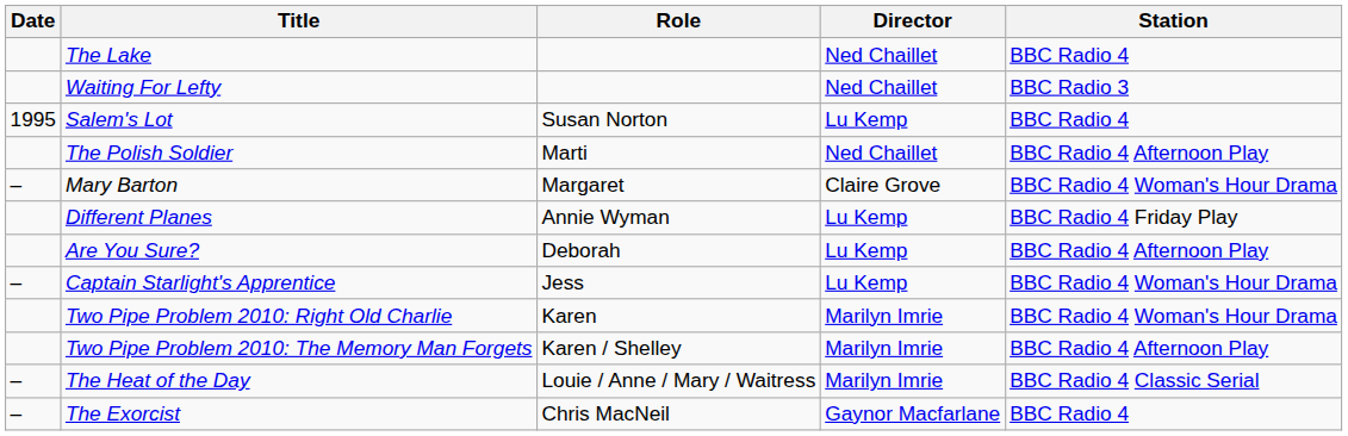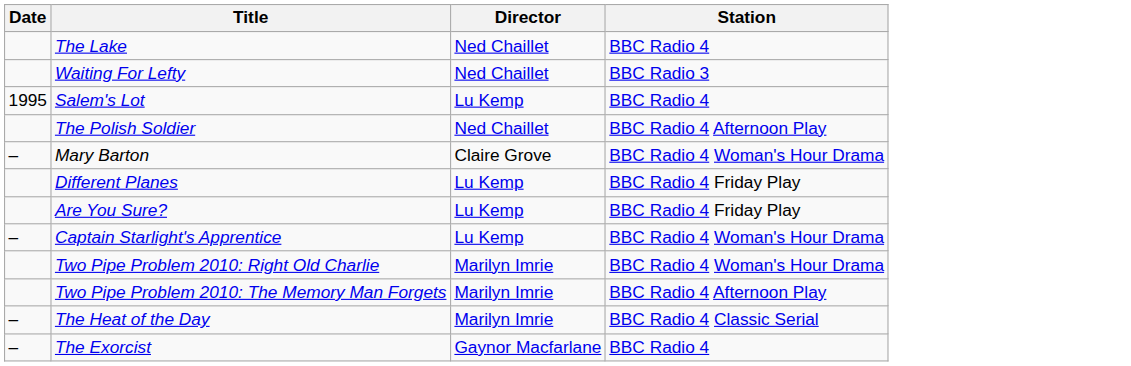 <table class="wikitable sortable">
 <tr>
 <th>Date</th>
 <th>Title</th>
-<th>Role</th>
 <th>Director</th>
 <th>Station</th>
 </tr>
 <tr>
 <td></td>
 <td><em><a href='#'>The Lake</a></em></td>
-<td></td>
 <td><a href='#'>Ned Chaillet</a></td>
 <td><a href='#'>BBC Radio 4</a></td>
 </tr>
 <tr>
 <td></td>
 <td><em><a href='#'>Waiting For Lefty</a></em></td>
-<td></td>
 <td><a href='#'>Ned Chaillet</a></td>
 <td><a href='#'>BBC Radio 3</a></td>
 </tr>
 <tr>
 <td>1995</td>
 <td><em><a href='#'>Salem's Lot</a></em></td>
-<td>Susan Norton</td>
 <td><a href='#'>Lu Kemp</a></td>
 <td><a href='#'>BBC Radio 4</a></td>
 </tr>
 <tr>
 <td></td>
 <td><em><a href='#'>The Polish Soldier</a></em></td>
-<td>Marti</td>
 <td><a href='#'>Ned Chaillet</a></td>
 <td><a href='#'>BBC Radio 4</a> <a href='#'>Afternoon Play</a></td>
 </tr>
 <tr>
 <td> – </td>
 <td><em>Mary Barton</em></td>
-<td>Margaret</td>
 <td>Claire Grove</td>
 <td><a href='#'>BBC Radio 4</a> <a href='#'>Woman's Hour Drama</a></td>
 </tr>
 <tr>
 <td></td>
 <td><em><a href='#'>Different Planes</a></em></td>
-<td>Annie Wyman</td>
 <td><a href='#'>Lu Kemp</a></td>
 <td><a href='#'>BBC Radio 4</a> Friday Play</td>
 </tr>
 <tr>
 <td></td>
 <td><em><a href='#'>Are You Sure?</a></em></td>
-<td>Deborah</td>
 <td><a href='#'>Lu Kemp</a></td>
-<td><a href='#'>BBC Radio 4</a> <a href='#'>Afternoon Play</a></td>
+<td><a href='#'>BBC Radio 4</a> Friday Play</td>
 </tr>
 <tr>
 <td> – </td>
 <td><em><a href='#'>Captain Starlight's Apprentice</a></em></td>
-<td>Jess</td>
 <td><a href='#'>Lu Kemp</a></td>
 <td><a href='#'>BBC Radio 4</a> <a href='#'>Woman's Hour Drama</a></td>
 </tr>
 <tr>
 <td></td>
 <td><em><a href='#'>Two Pipe Problem 2010: Right Old Charlie</a></em></td>
-<td>Karen</td>
 <td><a href='#'>Marilyn Imrie</a></td>
 <td><a href='#'>BBC Radio 4</a> <a href='#'>Woman's Hour Drama</a></td>
 </tr>
 <tr>
 <td></td>
 <td><em><a href='#'>Two Pipe Problem 2010: The Memory Man Forgets</a></em></td>
-<td>Karen / Shelley</td>
 <td><a href='#'>Marilyn Imrie</a></td>
 <td><a href='#'>BBC Radio 4</a> <a href='#'>Afternoon Play</a></td>
 </tr>
 <tr>
 <td> – </td>
 <td><em><a href='#'>The Heat of the Day</a></em></td>
-<td>Louie / Anne / Mary / Waitress</td>
 <td><a href='#'>Marilyn Imrie</a></td>
 <td><a href='#'>BBC Radio 4</a> <a href='#'>Classic Serial</a></td>
 </tr>
 <tr>
 <td> – </td>
 <td><em><a href='#'>The Exorcist</a></em></td>
-<td>Chris MacNeil</td>
 <td><a href='#'>Gaynor Macfarlane</a></td>
 <td><a href='#'>BBC Radio 4</a></td>
 </tr>
 </table>
